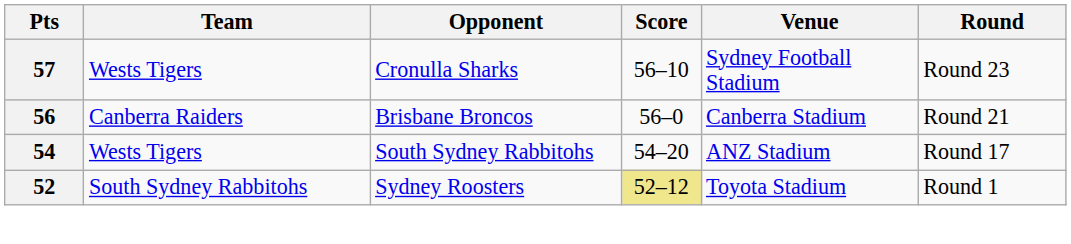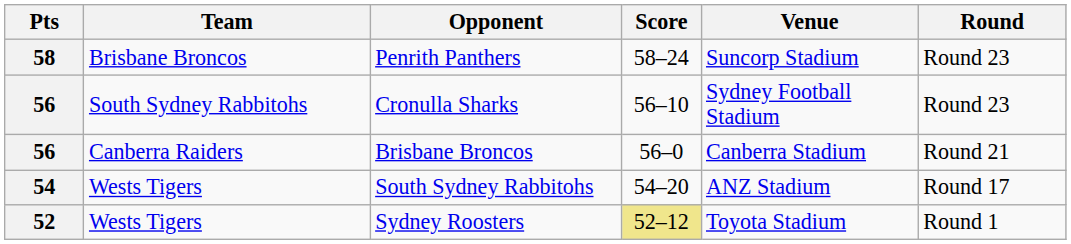 <table class="wikitable" style="text-align:left;">
 <tr>
 <th width=50>Pts</th>
 <th width=200>Team</th>
 <th width=175>Opponent</th>
 <th width=50>Score</th>
 <th width=150>Venue</th>
 <th width=100>Round</th>
 </tr>
 <tr>
-<th>57</th>
-<td> <a href='#'>Wests Tigers</a></td>
+<th>58</th>
+<td> <a href='#'>Brisbane Broncos</a></td>
+<td><a href='#'>Penrith Panthers</a></td>
+<td align=center>58–24</td>
+<td><a href='#'>Suncorp Stadium</a></td>
+<td>Round 23</td>
+</tr>
+<tr>
+<th>56</th>
+<td> <a href='#'>South Sydney Rabbitohs</a></td>
 <td><a href='#'>Cronulla Sharks</a></td>
 <td align=center>56–10</td>
 <td><a href='#'>Sydney Football Stadium</a></td>
 <td>Round 23</td>
 </tr>
 <tr>
 <th>56</th>
 <td> <a href='#'>Canberra Raiders</a></td>
 <td><a href='#'>Brisbane Broncos</a></td>
 <td align=center>56–0</td>
 <td><a href='#'>Canberra Stadium</a></td>
 <td>Round 21</td>
 </tr>
 <tr>
 <th>54</th>
 <td> <a href='#'>Wests Tigers</a></td>
 <td><a href='#'>South Sydney Rabbitohs</a></td>
 <td align=center>54–20</td>
 <td><a href='#'>ANZ Stadium</a></td>
 <td>Round 17</td>
 </tr>
 <tr>
 <th>52</th>
-<td> <a href='#'>South Sydney Rabbitohs</a></td>
+<td> <a href='#'>Wests Tigers</a></td>
 <td><a href='#'>Sydney Roosters</a></td>
 <td align=center style="background: khaki;">52–12</td>
 <td><a href='#'>Toyota Stadium</a></td>
 <td>Round 1</td>
 </tr>
 </table>
